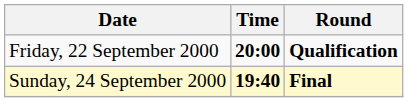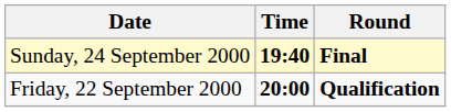 <table class="wikitable">
 <tr>
 <th>Date</th>
 <th>Time</th>
 <th>Round</th>
 </tr>
 <tr>
+<td style=background:lemonchiffon>Sunday, 24 September 2000</td>
+<td style=background:lemonchiffon><strong>19:40</strong></td>
+<td style=background:lemonchiffon><strong>Final</strong></td>
+</tr>
+<tr>
 <td>Friday, 22 September 2000</td>
 <td><strong>20:00</strong></td>
 <td><strong>Qualification</strong></td>
 </tr>
 <tr>
-<td style=background:lemonchiffon>Sunday, 24 September 2000</td>
-<td style=background:lemonchiffon><strong>19:40</strong></td>
-<td style=background:lemonchiffon><strong>Final</strong></td>
-</tr>
-<tr>
 </tr>
 </table>
